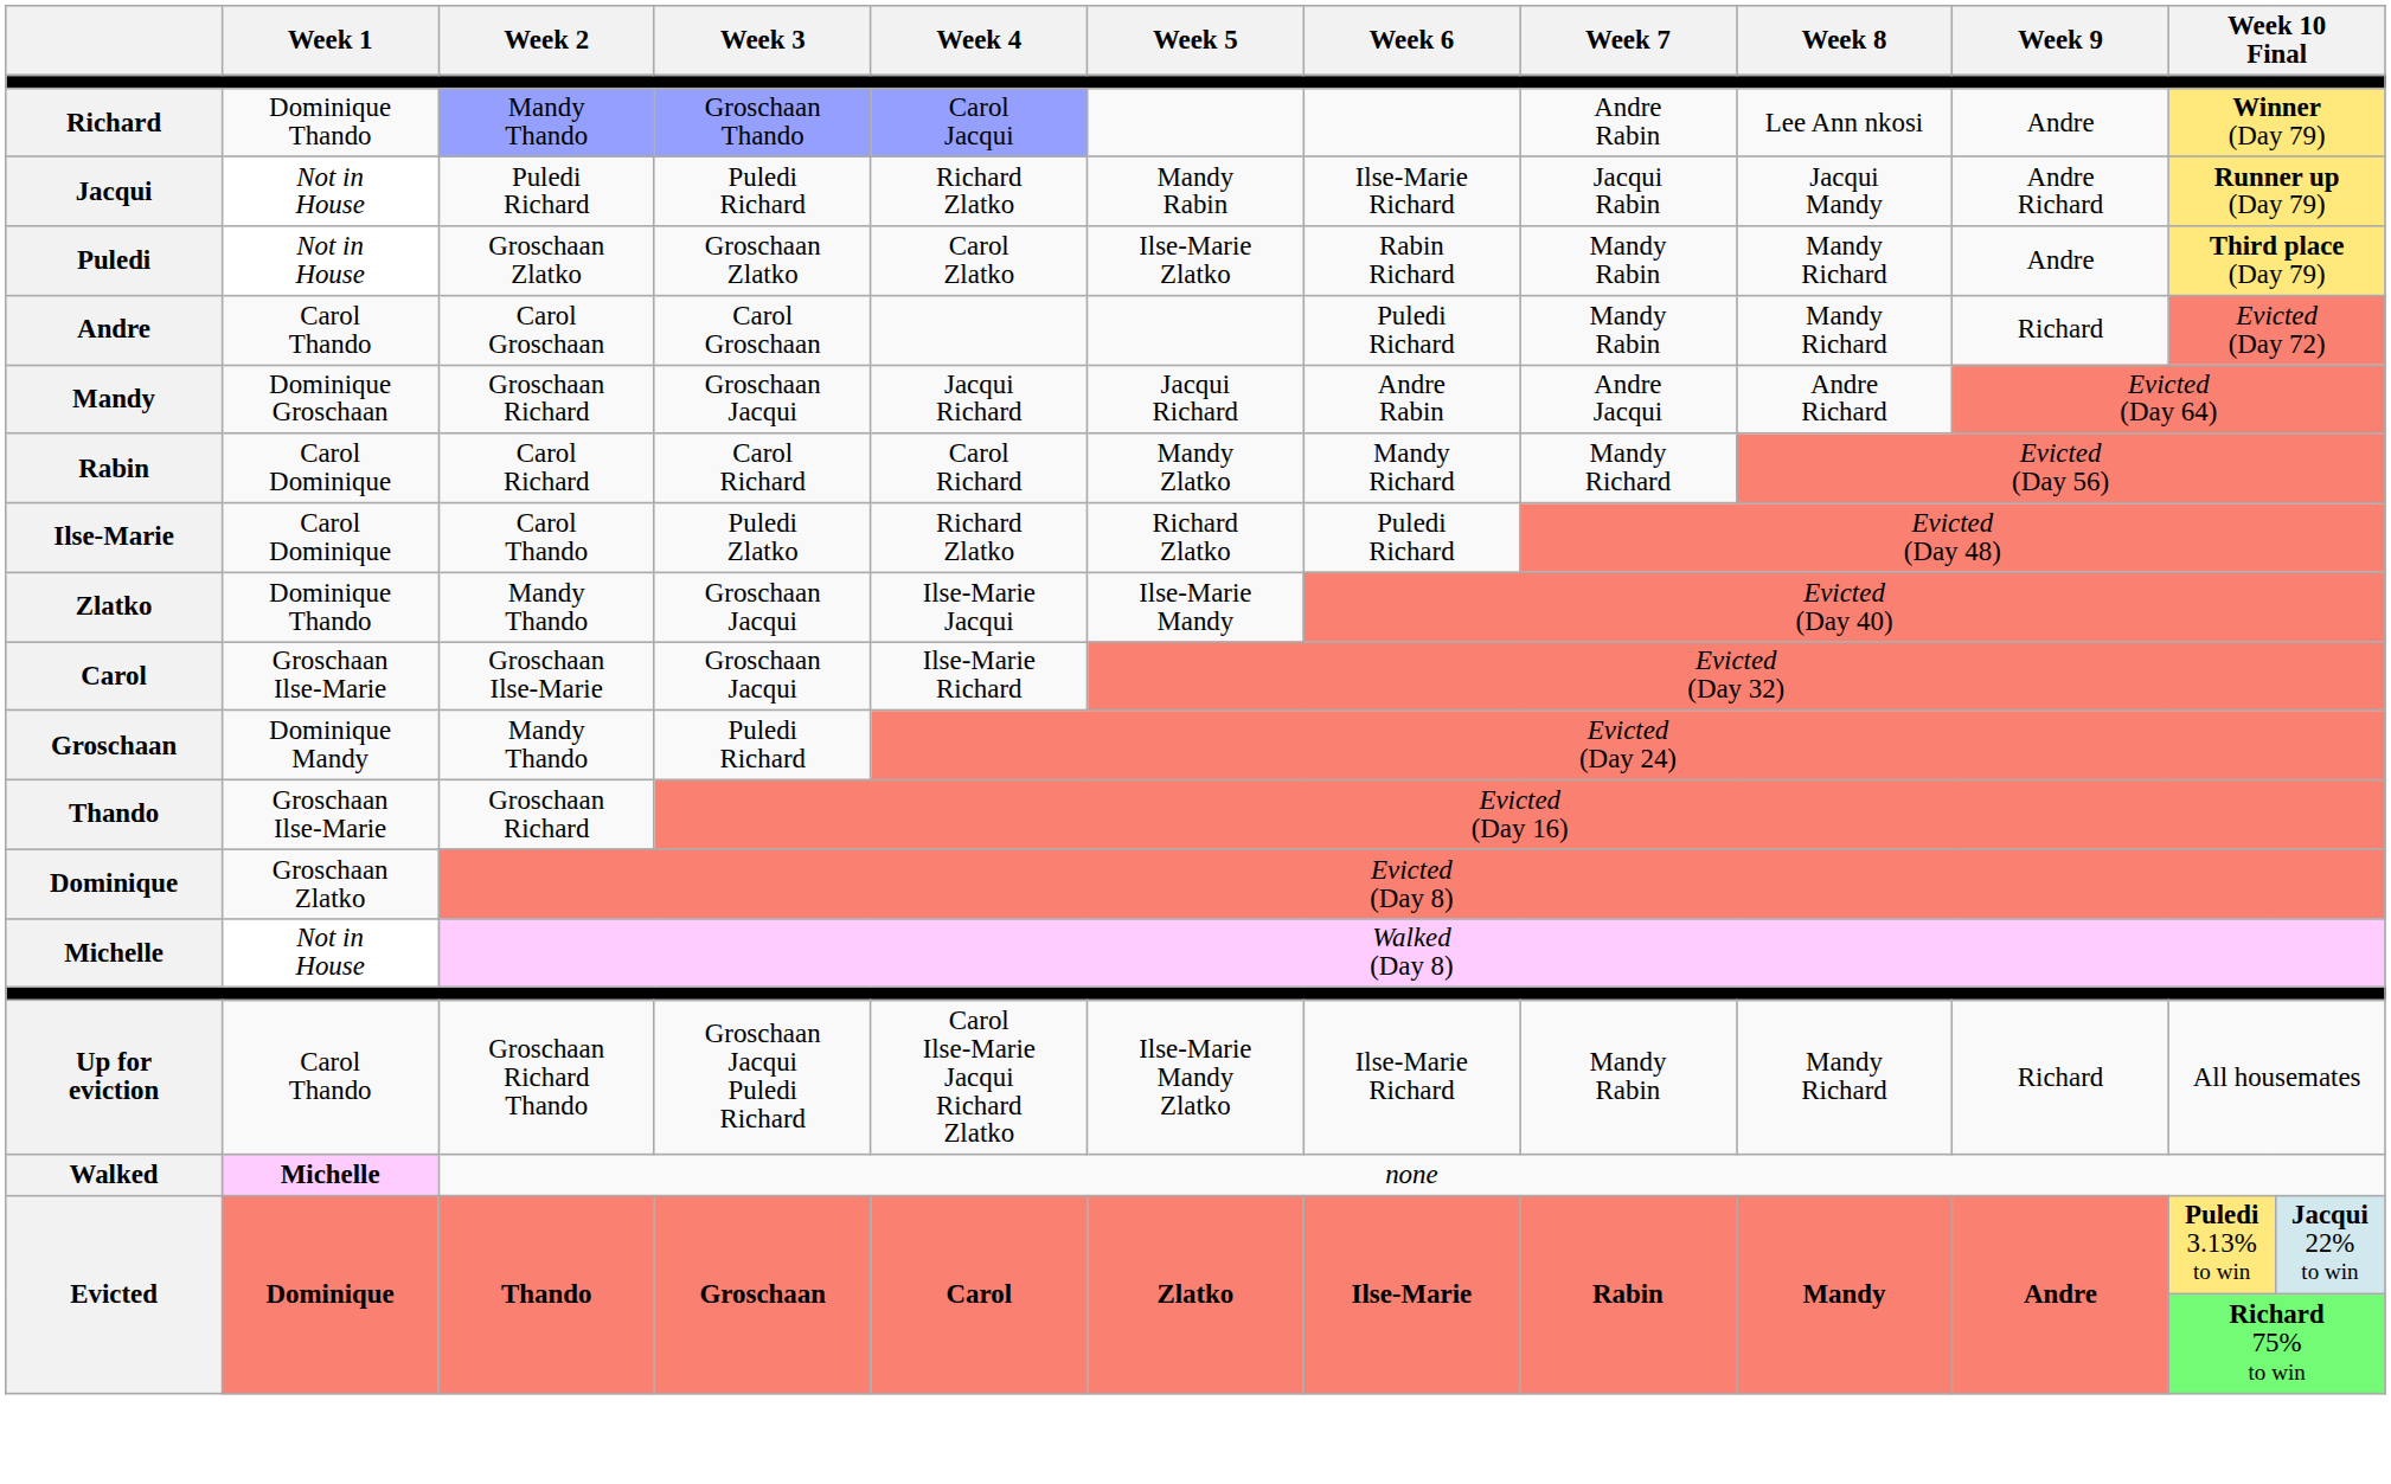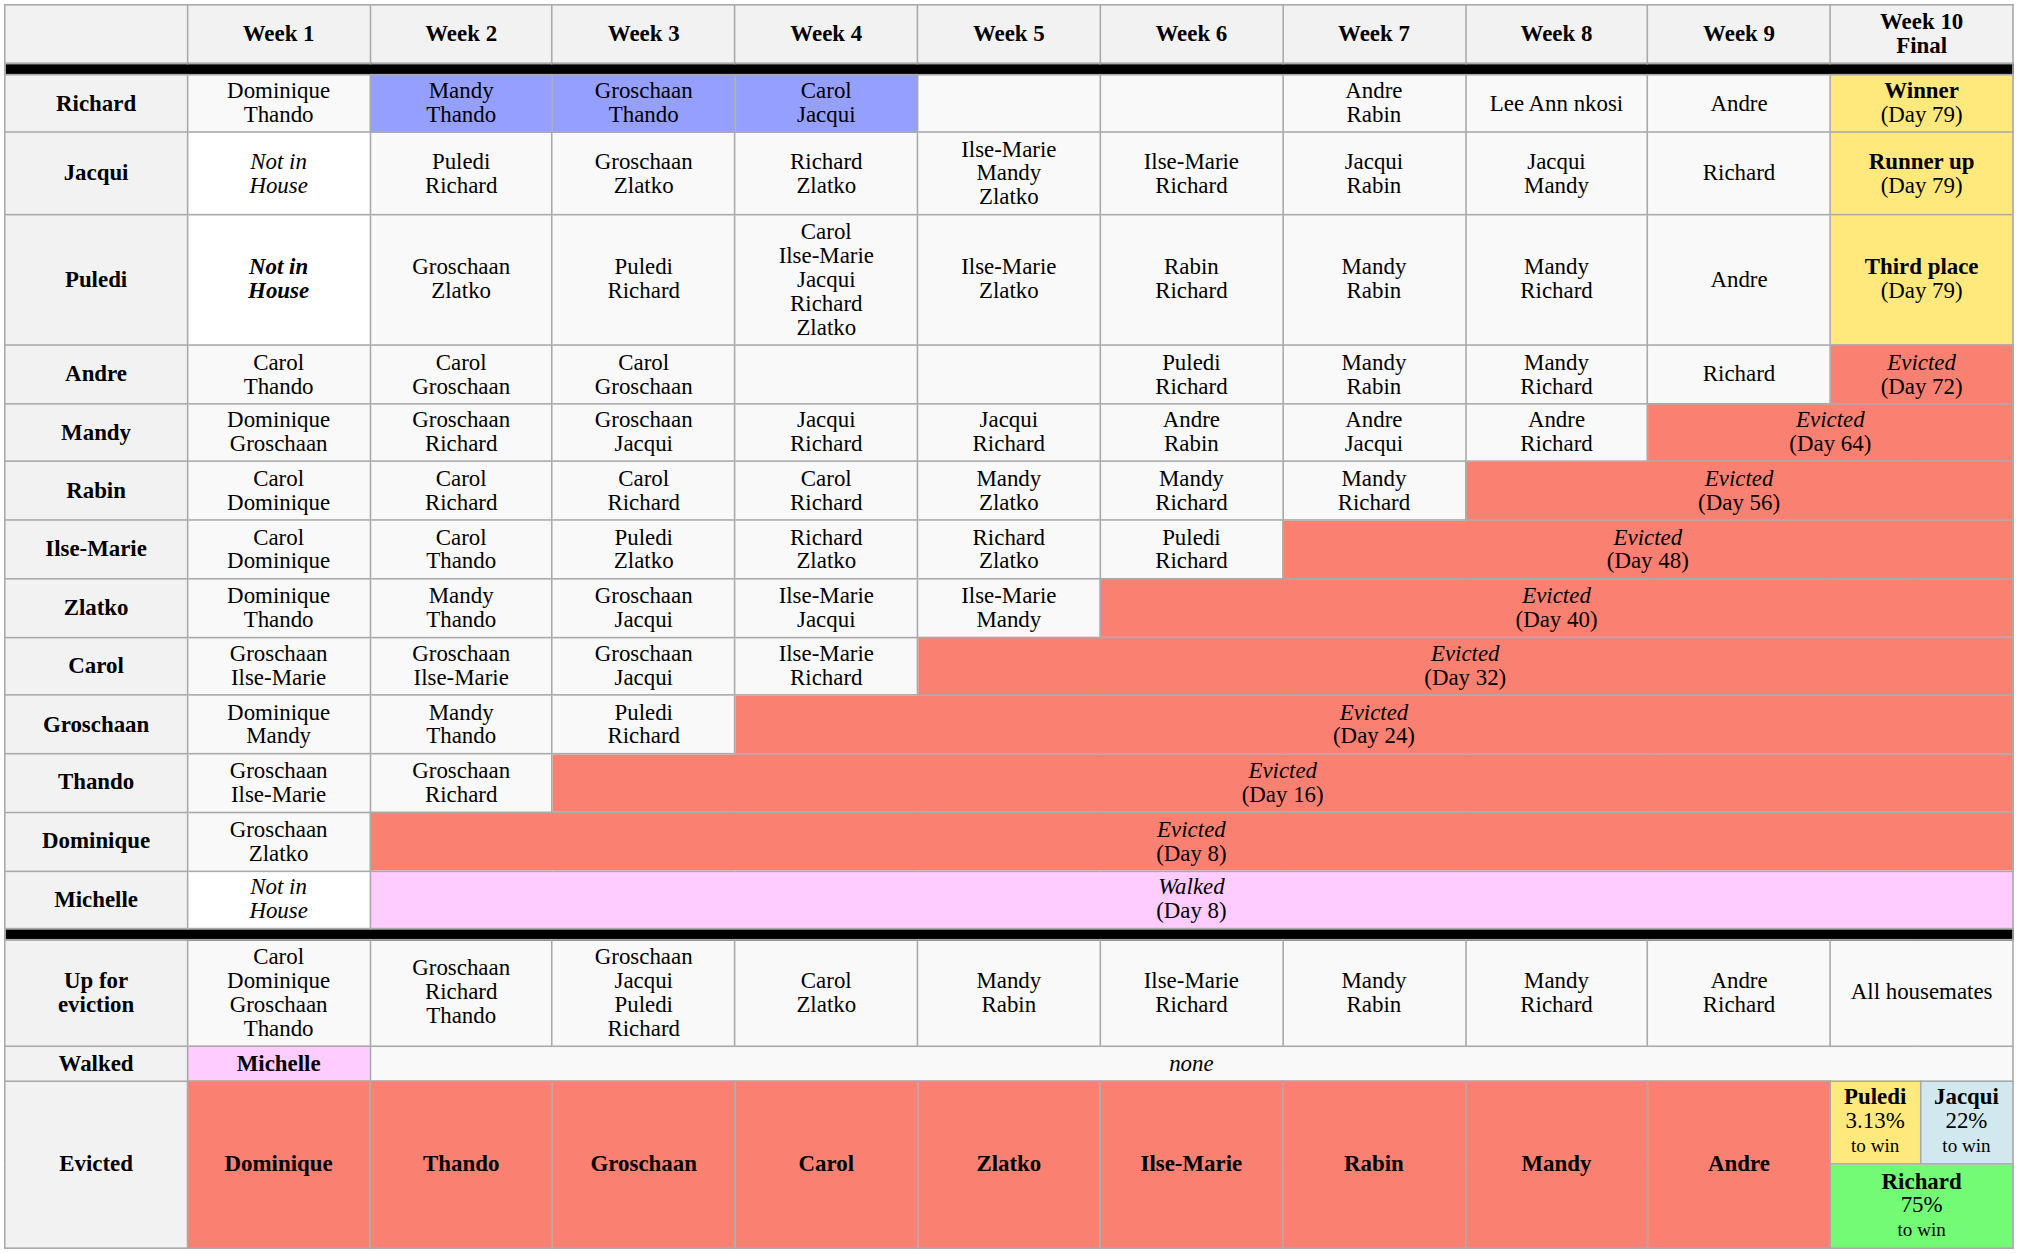 <table class="wikitable" style="font-size:90%; text-align:center; width:100%; line-height:15px;">
 <tr>
 <th style="width: 9%;"></th>
 <th style="width: 9%;">Week 1</th>
 <th style="width: 9%;">Week 2</th>
 <th style="width: 9%;">Week 3</th>
 <th style="width: 9%;">Week 4</th>
 <th style="width: 9%;">Week 5</th>
 <th style="width: 9%;">Week 6</th>
 <th style="width: 9%;">Week 7</th>
 <th style="width: 9%;">Week 8</th>
 <th style="width: 9%;">Week 9</th>
 <th style="width: 9%;" colspan="2">Week 10<br>Final</th>
 </tr>
 <tr>
 <th style="background:#000" colspan="12"></th>
 </tr>
 <tr>
 <th>Richard</th>
 <td>Dominique<br>Thando</td>
 <td style="background:#959ffd">Mandy<br>Thando</td>
 <td style="background:#959ffd">Groschaan<br>Thando</td>
 <td style="background:#959ffd">Carol<br>Jacqui</td>
 <td></td>
 <td></td>
 <td>Andre<br>Rabin</td>
 <td>Lee Ann nkosi</td>
 <td>Andre</td>
 <td style="background:#FFE87C" colspan="2"><strong>Winner</strong><br>(Day 79)</td>
 </tr>
 <tr>
 <th>Jacqui</th>
 <td style="background-color: white;"><em>Not in<br>House</em></td>
 <td>Puledi<br>Richard</td>
-<td>Puledi<br>Richard</td>
+<td>Groschaan<br>Zlatko</td>
 <td>Richard<br>Zlatko</td>
-<td>Mandy<br>Rabin</td>
+<td>Ilse-Marie<br>Mandy<br>Zlatko</td>
 <td>Ilse-Marie<br>Richard</td>
 <td>Jacqui<br>Rabin</td>
 <td>Jacqui<br>Mandy</td>
-<td>Andre<br>Richard</td>
+<td>Richard</td>
 <td style="background:#FFE87C" colspan="2"><strong>Runner up</strong><br>(Day 79)</td>
 </tr>
 <tr>
 <th>Puledi</th>
-<td style="background-color: white;"><em>Not in<br>House</em></td>
+<td style="background-color: white;"><strong><em>Not in<br>House</em></strong></td>
 <td>Groschaan<br>Zlatko</td>
-<td>Groschaan<br>Zlatko</td>
-<td>Carol<br>Zlatko</td>
+<td>Puledi<br>Richard</td>
+<td>Carol<br>Ilse-Marie<br>Jacqui<br>Richard<br>Zlatko</td>
 <td>Ilse-Marie<br>Zlatko</td>
 <td>Rabin<br>Richard</td>
 <td>Mandy<br>Rabin</td>
 <td>Mandy<br>Richard</td>
 <td>Andre</td>
 <td style="background:#FFE87C" colspan="2"><strong>Third place</strong><br>(Day 79)</td>
 </tr>
 <tr>
 <th>Andre</th>
 <td>Carol<br>Thando</td>
 <td>Carol<br>Groschaan</td>
 <td>Carol<br>Groschaan</td>
 <td></td>
 <td></td>
 <td>Puledi<br>Richard</td>
 <td>Mandy<br>Rabin</td>
 <td>Mandy<br>Richard</td>
 <td>Richard</td>
 <td style="background:#fa8072;" colspan="2"><em>Evicted</em><br>(Day 72)</td>
 </tr>
 <tr>
 <th>Mandy</th>
 <td>Dominique<br>Groschaan</td>
 <td>Groschaan<br>Richard</td>
 <td>Groschaan<br>Jacqui</td>
 <td>Jacqui<br>Richard</td>
 <td>Jacqui<br>Richard</td>
 <td>Andre<br>Rabin</td>
 <td>Andre<br>Jacqui</td>
 <td>Andre<br>Richard</td>
 <td style="background:#fa8072;" colspan=3><em>Evicted</em><br>(Day 64)</td>
 </tr>
 <tr>
 <th>Rabin</th>
 <td>Carol<br>Dominique</td>
 <td>Carol<br>Richard</td>
 <td>Carol<br>Richard</td>
 <td>Carol<br>Richard</td>
 <td>Mandy<br>Zlatko</td>
 <td>Mandy<br>Richard</td>
 <td>Mandy<br>Richard</td>
 <td style="background:#fa8072;" colspan=4><em>Evicted</em><br>(Day 56)</td>
 </tr>
 <tr>
 <th>Ilse-Marie</th>
 <td>Carol<br>Dominique</td>
 <td>Carol<br>Thando</td>
 <td>Puledi<br>Zlatko</td>
 <td>Richard<br>Zlatko</td>
 <td>Richard<br>Zlatko</td>
 <td>Puledi<br>Richard</td>
 <td style="background:#fa8072;" colspan=5><em>Evicted</em><br>(Day 48)</td>
 </tr>
 <tr>
 <th>Zlatko</th>
 <td>Dominique<br>Thando</td>
 <td>Mandy<br>Thando</td>
 <td>Groschaan<br>Jacqui</td>
 <td>Ilse-Marie<br>Jacqui</td>
 <td>Ilse-Marie<br>Mandy</td>
 <td style="background:#fa8072;" colspan=6><em>Evicted</em><br>(Day 40)</td>
 </tr>
 <tr>
 <th>Carol</th>
 <td>Groschaan<br>Ilse-Marie</td>
 <td>Groschaan<br>Ilse-Marie</td>
 <td>Groschaan<br>Jacqui</td>
 <td>Ilse-Marie<br>Richard</td>
 <td style="background:#fa8072;" colspan=7><em>Evicted</em><br>(Day 32)</td>
 </tr>
 <tr>
 <th>Groschaan</th>
 <td>Dominique<br>Mandy</td>
 <td>Mandy<br>Thando</td>
 <td>Puledi<br>Richard</td>
 <td style="background:#fa8072;" colspan=8><em>Evicted</em><br>(Day 24)</td>
 </tr>
 <tr>
 <th>Thando</th>
 <td>Groschaan<br>Ilse-Marie</td>
 <td>Groschaan<br>Richard</td>
 <td style="background:#fa8072;" colspan=9><em>Evicted</em><br>(Day 16)</td>
 </tr>
 <tr>
 <th>Dominique</th>
 <td>Groschaan<br>Zlatko</td>
 <td style="background:#fa8072;" colspan=10><em>Evicted</em><br>(Day 8)</td>
 </tr>
 <tr>
 <th>Michelle</th>
 <td style="background-color: white;"><em>Not in<br>House</em></td>
 <td style="background:#ffccff;" colspan=10><em>Walked</em><br>(Day 8)</td>
 </tr>
 <tr>
 <th style="background:#000" colspan="12"></th>
 </tr>
 <tr>
 <th>Up for<br>eviction</th>
-<td>Carol<br>Thando</td>
+<td>Carol<br>Dominique<br>Groschaan<br>Thando</td>
 <td>Groschaan<br>Richard<br>Thando</td>
 <td>Groschaan<br>Jacqui<br>Puledi<br>Richard</td>
-<td>Carol<br>Ilse-Marie<br>Jacqui<br>Richard<br>Zlatko</td>
-<td>Ilse-Marie<br>Mandy<br>Zlatko</td>
+<td>Carol<br>Zlatko</td>
+<td>Mandy<br>Rabin</td>
 <td>Ilse-Marie<br>Richard</td>
 <td>Mandy<br>Rabin</td>
 <td>Mandy<br>Richard</td>
-<td>Richard</td>
+<td>Andre<br>Richard</td>
 <td colspan="2">All housemates</td>
 </tr>
 <tr>
 <th>Walked</th>
 <td style="background:#ffccff;"><strong>Michelle</strong></td>
 <td colspan=10><em>none</em></td>
 </tr>
 <tr>
 <th rowspan=2>Evicted</th>
 <td style="background:#fa8072;" rowspan="3"><strong>Dominique</strong></td>
 <td style="background:#fa8072;" rowspan="3"><strong>Thando</strong></td>
 <td style="background:#fa8072;" rowspan="3"><strong>Groschaan</strong></td>
 <td style="background:#fa8072;" rowspan="3"><strong>Carol</strong></td>
 <td style="background:#fa8072;" rowspan="3"><strong>Zlatko</strong></td>
 <td style="background:#fa8072;" rowspan="3"><strong>Ilse-Marie</strong></td>
 <td style="background:#fa8072;" rowspan="3"><strong>Rabin</strong></td>
 <td style="background:#fa8072;" rowspan="3"><strong>Mandy</strong></td>
 <td style="background:#fa8072;" rowspan="3"><strong>Andre</strong></td>
 <td style="background:#FFE87C"><strong>Puledi</strong><br>3.13%<br><small>to win</small></td>
 <td style="background:#D1E8EF"><strong>Jacqui</strong><br>22%<br><small>to win</small></td>
 </tr>
 <tr>
 <td style="background:#73FB76" colspan="2"><strong>Richard</strong><br>75%<br><small>to win</small></td>
 </tr>
 </table>
